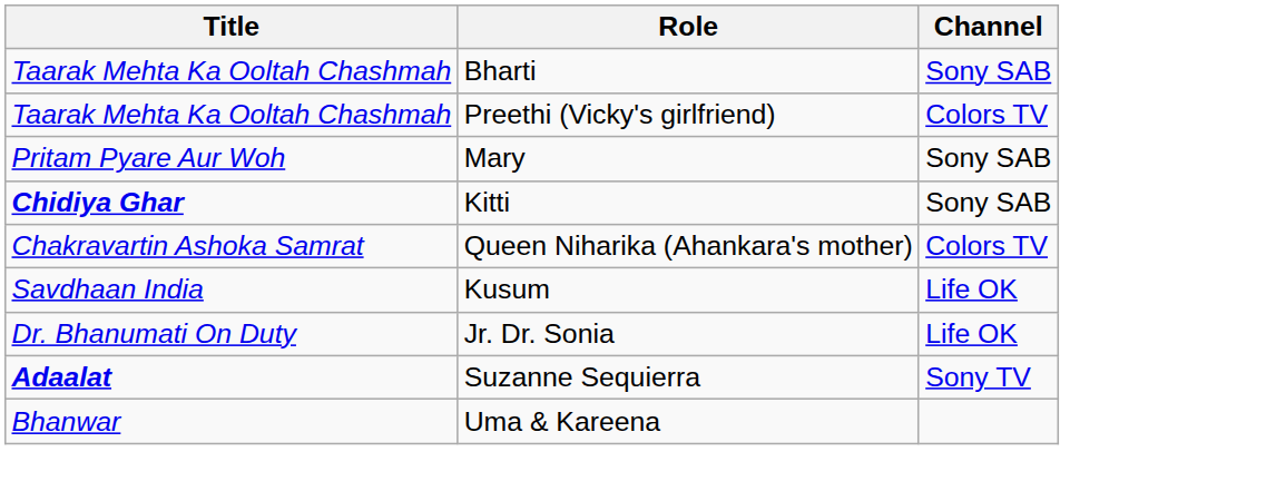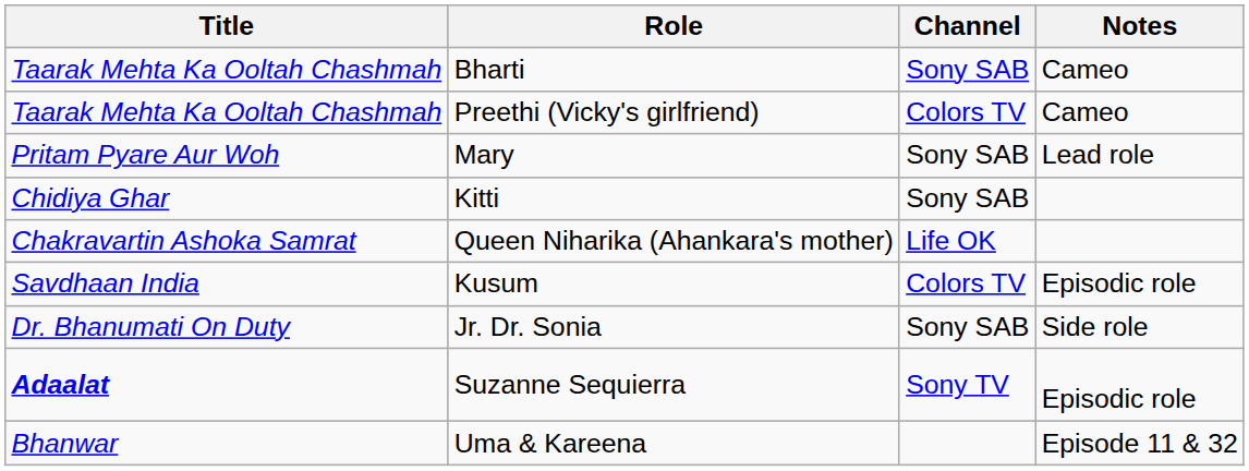 <table class="wikitable">
 <tr>
 <th>Title</th>
 <th>Role</th>
 <th>Channel</th>
+<th>Notes</th>
 </tr>
 <tr>
 <td><em><a href='#'>Taarak Mehta Ka Ooltah Chashmah</a></em></td>
 <td>Bharti</td>
 <td><a href='#'>Sony SAB</a></td>
+<td>Cameo</td>
 </tr>
 <tr>
 <td><em><a href='#'>Taarak Mehta Ka Ooltah Chashmah</a></em></td>
 <td>Preethi (Vicky's girlfriend)</td>
 <td><a href='#'>Colors TV</a></td>
+<td>Cameo</td>
 </tr>
 <tr>
 <td><em><a href='#'>Pritam Pyare Aur Woh</a></em></td>
 <td>Mary</td>
 <td>Sony SAB</td>
+<td>Lead role</td>
 </tr>
 <tr>
-<td><strong><em><a href='#'>Chidiya Ghar</a></em></strong></td>
+<td><em><a href='#'>Chidiya Ghar</a></em></td>
 <td>Kitti</td>
 <td>Sony SAB</td>
+<td></td>
 </tr>
 <tr>
 <td><em><a href='#'>Chakravartin Ashoka Samrat</a></em></td>
 <td>Queen Niharika (Ahankara's mother)</td>
-<td><a href='#'>Colors TV</a></td>
+<td><a href='#'>Life OK</a></td>
+<td></td>
 </tr>
 <tr>
 <td><em><a href='#'>Savdhaan India</a></em></td>
 <td>Kusum</td>
-<td><a href='#'>Life OK</a></td>
+<td><a href='#'>Colors TV</a></td>
+<td>Episodic role</td>
 </tr>
 <tr>
 <td><em><a href='#'>Dr. Bhanumati On Duty</a></em></td>
 <td>Jr. Dr. Sonia</td>
-<td><a href='#'>Life OK</a></td>
+<td>Sony SAB</td>
+<td>Side role</td>
 </tr>
 <tr>
 <td><strong><em><a href='#'>Adaalat</a></em></strong></td>
 <td>Suzanne Sequierra</td>
 <td><a href='#'>Sony TV</a></td>
+<td><br>Episodic role</td>
 </tr>
 <tr>
 <td><em><a href='#'>Bhanwar</a></em></td>
 <td>Uma & Kareena</td>
 <td></td>
+<td>Episode 11 & 32</td>
 </tr>
 </table>
